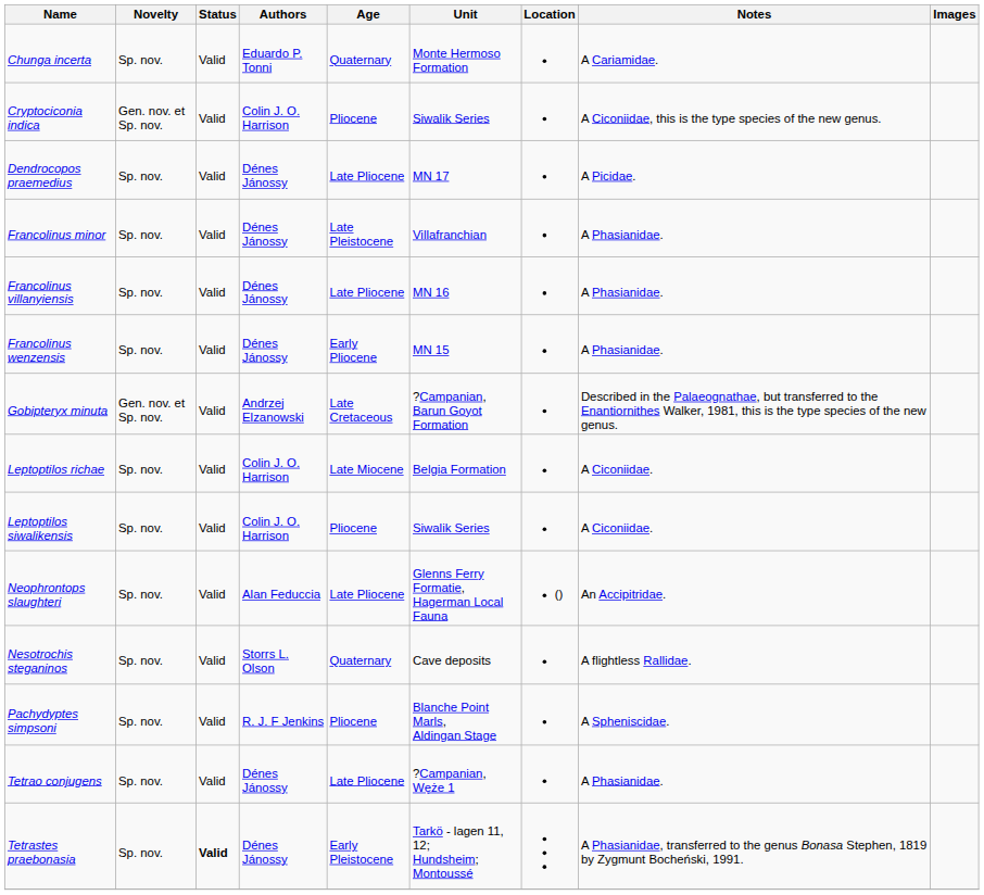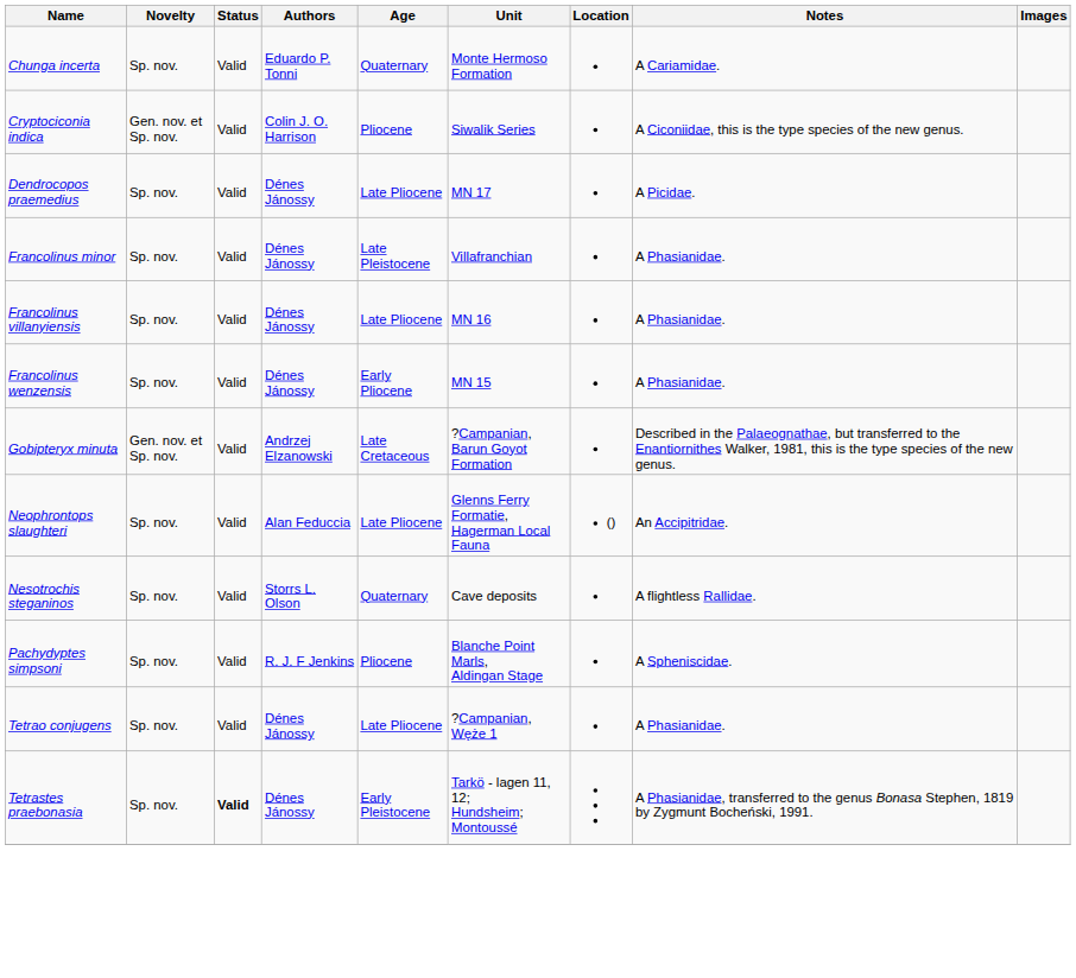 <table class="wikitable sortable" align="center" width="100%">
 <tr>
 <th>Name</th>
 <th>Novelty</th>
 <th>Status</th>
 <th>Authors</th>
 <th>Age</th>
 <th>Unit</th>
 <th>Location</th>
 <th>Notes</th>
 <th>Images</th>
 </tr>
 <tr>
 <td><br><em><a href='#'>Chunga incerta</a></em> </td>
 <td><br>Sp. nov.</td>
 <td><br>Valid</td>
 <td><br><a href='#'>Eduardo P. Tonni</a></td>
 <td><br><a href='#'>Quaternary</a></td>
 <td><br><a href='#'>Monte Hermoso Formation</a></td>
 <td><br><ul><li></li></ul></td>
 <td><br>A <a href='#'>Cariamidae</a>.</td>
 <td></td>
 </tr>
 <tr>
 <td><br><em><a href='#'>Cryptociconia indica</a></em> </td>
 <td><br>Gen. nov. et Sp. nov.</td>
 <td><br>Valid</td>
 <td><br><a href='#'>Colin J. O. Harrison</a></td>
 <td><br><a href='#'>Pliocene</a></td>
 <td><br><a href='#'>Siwalik Series</a></td>
 <td><br><ul><li></li></ul></td>
 <td><br>A <a href='#'>Ciconiidae</a>, this is the type species of the new genus.</td>
 <td></td>
 </tr>
 <tr>
 <td><br><em><a href='#'>Dendrocopos praemedius</a></em> </td>
 <td><br>Sp. nov.</td>
 <td><br>Valid</td>
 <td><br><a href='#'>Dénes Jánossy</a></td>
 <td><br><a href='#'>Late Pliocene</a></td>
 <td><br><a href='#'>MN 17</a></td>
 <td><br><ul><li></li></ul></td>
 <td><br>A <a href='#'>Picidae</a>.</td>
 <td></td>
 </tr>
 <tr>
 <td><br><em><a href='#'>Francolinus minor</a></em> </td>
 <td><br>Sp. nov.</td>
 <td><br>Valid</td>
 <td><br><a href='#'>Dénes Jánossy</a></td>
 <td><br><a href='#'>Late Pleistocene</a></td>
 <td><br><a href='#'>Villafranchian</a></td>
 <td><br><ul><li></li></ul></td>
 <td><br>A <a href='#'>Phasianidae</a>.</td>
 <td></td>
 </tr>
 <tr>
 <td><br><em><a href='#'>Francolinus villanyiensis</a></em> </td>
 <td><br>Sp. nov.</td>
 <td><br>Valid</td>
 <td><br><a href='#'>Dénes Jánossy</a></td>
 <td><br><a href='#'>Late Pliocene</a></td>
 <td><br><a href='#'>MN 16</a></td>
 <td><br><ul><li></li></ul></td>
 <td><br>A <a href='#'>Phasianidae</a>.</td>
 <td></td>
 </tr>
 <tr>
 <td><br><em><a href='#'>Francolinus wenzensis</a></em> </td>
 <td><br>Sp. nov.</td>
 <td><br>Valid</td>
 <td><br><a href='#'>Dénes Jánossy</a></td>
 <td><br><a href='#'>Early Pliocene</a></td>
 <td><br><a href='#'>MN 15</a></td>
 <td><br><ul><li></li></ul></td>
 <td><br>A <a href='#'>Phasianidae</a>.</td>
 <td></td>
 </tr>
 <tr>
 <td><br><em><a href='#'>Gobipteryx minuta</a></em> </td>
 <td><br>Gen. nov. et Sp. nov.</td>
 <td><br>Valid</td>
 <td><br><a href='#'>Andrzej Elzanowski</a></td>
 <td><br><a href='#'>Late Cretaceous</a></td>
 <td><br>?<a href='#'>Campanian</a>,<br><a href='#'>Barun Goyot Formation</a></td>
 <td><br><ul><li></li></ul></td>
 <td><br>Described in the <a href='#'>Palaeognathae</a>, but transferred to the <a href='#'>Enantiornithes</a> Walker, 1981, this is the type species of the new genus.</td>
 <td></td>
 </tr>
 <tr>
-<td><br><em><a href='#'>Leptoptilos richae</a></em> </td>
-<td><br>Sp. nov.</td>
-<td><br>Valid</td>
-<td><br><a href='#'>Colin J. O. Harrison</a></td>
-<td><br><a href='#'>Late Miocene</a></td>
-<td><br><a href='#'>Belgia Formation</a></td>
-<td><br><ul><li></li></ul></td>
-<td><br>A <a href='#'>Ciconiidae</a>.</td>
-<td></td>
-</tr>
-<tr>
-<td><br><em><a href='#'>Leptoptilos siwalikensis</a></em> </td>
-<td><br>Sp. nov.</td>
-<td><br>Valid</td>
-<td><br><a href='#'>Colin J. O. Harrison</a></td>
-<td><br><a href='#'>Pliocene</a></td>
-<td><br><a href='#'>Siwalik Series</a></td>
-<td><br><ul><li></li></ul></td>
-<td><br>A <a href='#'>Ciconiidae</a>.</td>
-<td></td>
-</tr>
-<tr>
 <td><br><em><a href='#'>Neophrontops slaughteri</a></em> </td>
 <td><br>Sp. nov.</td>
 <td><br>Valid</td>
 <td><br><a href='#'>Alan Feduccia</a></td>
 <td><br><a href='#'>Late Pliocene</a></td>
 <td><br><a href='#'>Glenns Ferry Formatie</a>,<br><a href='#'>Hagerman Local Fauna</a></td>
 <td><br><ul><li> ()</li></ul></td>
 <td><br>An <a href='#'>Accipitridae</a>.</td>
 <td></td>
 </tr>
 <tr>
 <td><br><em><a href='#'>Nesotrochis steganinos</a></em> </td>
 <td><br>Sp. nov.</td>
 <td><br>Valid</td>
 <td><br><a href='#'>Storrs L. Olson</a></td>
 <td><br><a href='#'>Quaternary</a></td>
 <td><br>Cave deposits</td>
 <td><br><ul><li></li></ul></td>
 <td><br>A flightless <a href='#'>Rallidae</a>.</td>
 <td></td>
 </tr>
 <tr>
 <td><br><em><a href='#'>Pachydyptes simpsoni</a></em> </td>
 <td><br>Sp. nov.</td>
 <td><br>Valid</td>
 <td><br><a href='#'>R. J. F Jenkins</a></td>
 <td><br><a href='#'>Pliocene</a></td>
 <td><br><a href='#'>Blanche Point Marls</a>,<br><a href='#'>Aldingan Stage</a></td>
 <td><br><ul><li></li></ul></td>
 <td><br>A <a href='#'>Spheniscidae</a>.</td>
 <td></td>
 </tr>
 <tr>
 <td><br><em><a href='#'>Tetrao conjugens</a></em> </td>
 <td><br>Sp. nov.</td>
 <td><br>Valid</td>
 <td><br><a href='#'>Dénes Jánossy</a></td>
 <td><br><a href='#'>Late Pliocene</a></td>
 <td><br>?<a href='#'>Campanian</a>,<br><a href='#'>Węże 1</a></td>
 <td><br><ul><li></li></ul></td>
 <td><br>A <a href='#'>Phasianidae</a>.</td>
 <td></td>
 </tr>
 <tr>
 <td><br><em><a href='#'>Tetrastes praebonasia</a></em> </td>
 <td><br>Sp. nov.</td>
 <td><strong><br>Valid</strong></td>
 <td><br><a href='#'>Dénes Jánossy</a></td>
 <td><br><a href='#'>Early Pleistocene</a></td>
 <td><br><a href='#'>Tarkö</a> - lagen 11, 12;<br><a href='#'>Hundsheim</a>;<br><a href='#'>Montoussé</a></td>
 <td><br><ul><li></li><li></li><li></li></ul></td>
 <td><br>A <a href='#'>Phasianidae</a>, transferred to the genus <em>Bonasa</em> Stephen, 1819 by Zygmunt Bocheński, 1991.</td>
 <td></td>
 </tr>
 <tr>
 </tr>
 </table>
